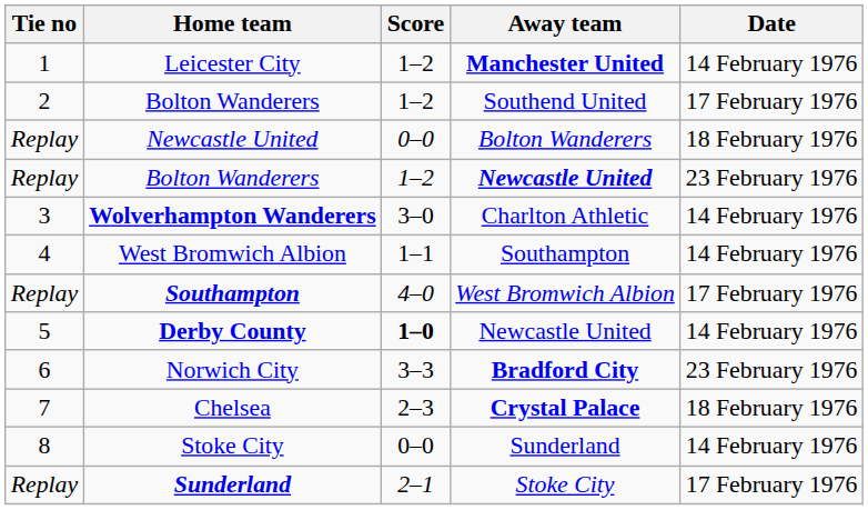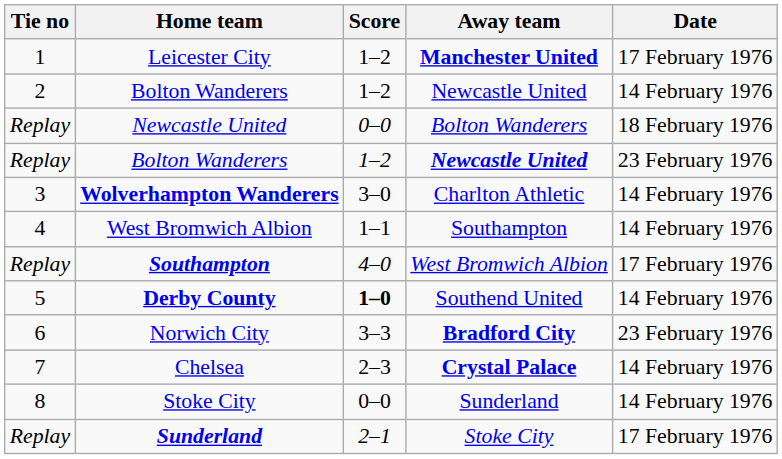 <table class="wikitable" style="text-align: center">
 <tr>
 <th>Tie no</th>
 <th>Home team</th>
 <th>Score</th>
 <th>Away team</th>
 <th>Date</th>
 </tr>
 <tr>
 <td>1</td>
 <td><a href='#'>Leicester City</a></td>
 <td>1–2</td>
 <td><strong><a href='#'>Manchester United</a></strong></td>
-<td>14 February 1976</td>
+<td>17 February 1976</td>
 </tr>
 <tr>
 <td>2</td>
 <td><a href='#'>Bolton Wanderers</a></td>
 <td>1–2</td>
-<td><a href='#'>Southend United</a></td>
-<td>17 February 1976</td>
+<td><a href='#'>Newcastle United</a></td>
+<td>14 February 1976</td>
 </tr>
 <tr>
 <td><em>Replay</em></td>
 <td><em><a href='#'>Newcastle United</a></em></td>
 <td><em>0–0</em></td>
 <td><em><a href='#'>Bolton Wanderers</a></em></td>
 <td>18 February 1976</td>
 </tr>
 <tr>
 <td><em>Replay</em></td>
 <td><em><a href='#'>Bolton Wanderers</a></em></td>
 <td><em>1–2</em></td>
 <td><strong><em><a href='#'>Newcastle United</a></em></strong></td>
 <td>23 February 1976</td>
 </tr>
 <tr>
 <td>3</td>
 <td><strong><a href='#'>Wolverhampton Wanderers</a></strong></td>
 <td>3–0</td>
 <td><a href='#'>Charlton Athletic</a></td>
 <td>14 February 1976</td>
 </tr>
 <tr>
 <td>4</td>
 <td><a href='#'>West Bromwich Albion</a></td>
 <td>1–1</td>
 <td><a href='#'>Southampton</a></td>
 <td>14 February 1976</td>
 </tr>
 <tr>
 <td><em>Replay</em></td>
 <td><strong><em><a href='#'>Southampton</a></em></strong></td>
 <td><em>4–0</em></td>
 <td><em><a href='#'>West Bromwich Albion</a></em></td>
 <td>17 February 1976</td>
 </tr>
 <tr>
 <td>5</td>
 <td><strong><a href='#'>Derby County</a></strong></td>
 <td><strong>1–0</strong></td>
-<td><a href='#'>Newcastle United</a></td>
+<td><a href='#'>Southend United</a></td>
 <td>14 February 1976</td>
 </tr>
 <tr>
 <td>6</td>
 <td><a href='#'>Norwich City</a></td>
 <td>3–3</td>
 <td><strong><a href='#'>Bradford City</a></strong></td>
 <td>23 February 1976</td>
 </tr>
 <tr>
 <td>7</td>
 <td><a href='#'>Chelsea</a></td>
 <td>2–3</td>
 <td><strong><a href='#'>Crystal Palace</a></strong></td>
-<td>18 February 1976</td>
+<td>14 February 1976</td>
 </tr>
 <tr>
 <td>8</td>
 <td><a href='#'>Stoke City</a></td>
 <td>0–0</td>
 <td><a href='#'>Sunderland</a></td>
 <td>14 February 1976</td>
 </tr>
 <tr>
 <td><em>Replay</em></td>
 <td><strong><em><a href='#'>Sunderland</a></em></strong></td>
 <td><em>2–1</em></td>
 <td><em><a href='#'>Stoke City</a></em></td>
 <td>17 February 1976</td>
 </tr>
 </table>
